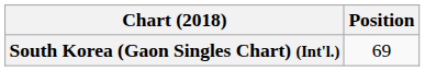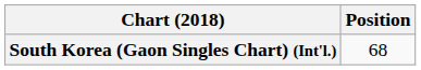 <table class="wikitable plainrowheaders" style="text-align:center;">
 <tr>
 <th>Chart (2018)</th>
 <th>Position</th>
 </tr>
 <tr>
 <th scope="row">South Korea (Gaon Singles Chart) <small>(Int'l.)</small></th>
-<td style="text-align:center;">69</td>
+<td style="text-align:center;">68</td>
 </tr>
 </table>
